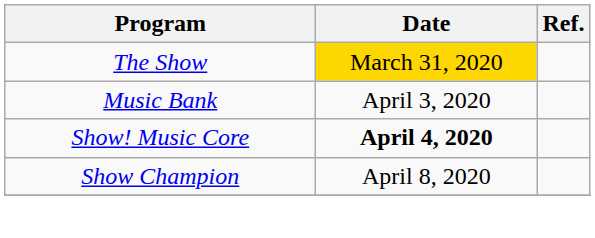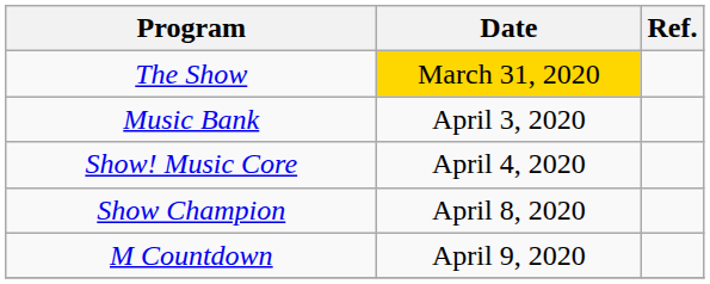 <table class="wikitable" style="text-align:center;">
 <tr>
 <th width="200">Program</th>
 <th width="140">Date</th>
 <th>Ref.</th>
 </tr>
 <tr>
 <td><em><a href='#'>The Show</a></em></td>
 <td style="background: gold;">March 31, 2020</td>
 <td></td>
 </tr>
 <tr>
 <td><em><a href='#'>Music Bank</a></em></td>
 <td>April 3, 2020</td>
 <td></td>
 </tr>
 <tr>
 <td><em><a href='#'>Show! Music Core</a></em></td>
-<td><strong>April 4, 2020</strong></td>
+<td>April 4, 2020</td>
 <td></td>
 </tr>
 <tr>
 <td><em><a href='#'>Show Champion</a></em></td>
 <td>April 8, 2020</td>
 <td></td>
 </tr>
 <tr>
+<td><em><a href='#'>M Countdown</a></em></td>
+<td>April 9, 2020</td>
+<td></td>
+</tr>
+<tr>
 </tr>
 </table>
